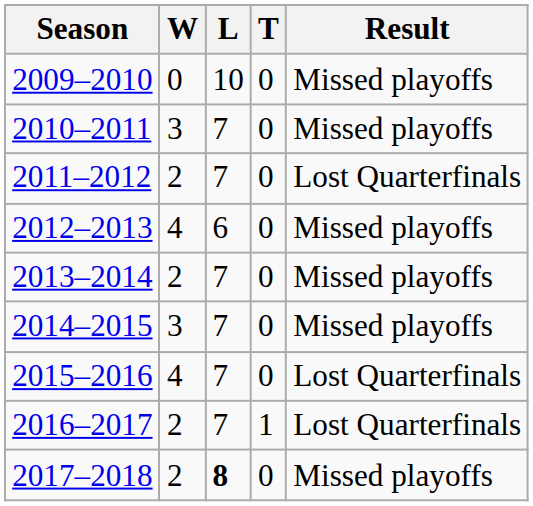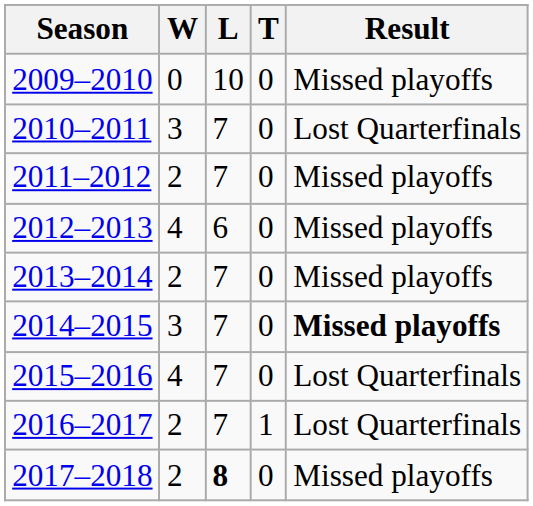 <table class="wikitable">
 <tr>
 <th>Season</th>
 <th>W</th>
 <th>L</th>
 <th>T</th>
 <th>Result</th>
 </tr>
 <tr>
 <td><a href='#'>2009–2010</a></td>
 <td>0</td>
 <td>10</td>
 <td>0</td>
 <td>Missed playoffs</td>
 </tr>
 <tr>
 <td><a href='#'>2010–2011</a></td>
 <td>3</td>
 <td>7</td>
 <td>0</td>
-<td>Missed playoffs</td>
+<td>Lost Quarterfinals</td>
 </tr>
 <tr>
 <td><a href='#'>2011–2012</a></td>
 <td>2</td>
 <td>7</td>
 <td>0</td>
-<td>Lost Quarterfinals</td>
+<td>Missed playoffs</td>
 </tr>
 <tr>
 <td><a href='#'>2012–2013</a></td>
 <td>4</td>
 <td>6</td>
 <td>0</td>
 <td>Missed playoffs</td>
 </tr>
 <tr>
 <td><a href='#'>2013–2014</a></td>
 <td>2</td>
 <td>7</td>
 <td>0</td>
 <td>Missed playoffs</td>
 </tr>
 <tr>
 <td><a href='#'>2014–2015</a></td>
 <td>3</td>
 <td>7</td>
 <td>0</td>
-<td>Missed playoffs</td>
+<td><strong>Missed playoffs</strong></td>
 </tr>
 <tr>
 <td><a href='#'>2015–2016</a></td>
 <td>4</td>
 <td>7</td>
 <td>0</td>
 <td>Lost Quarterfinals</td>
 </tr>
 <tr>
 <td><a href='#'>2016–2017</a></td>
 <td>2</td>
 <td>7</td>
 <td>1</td>
 <td>Lost Quarterfinals</td>
 </tr>
 <tr>
 <td><a href='#'>2017–2018</a></td>
 <td>2</td>
 <td><strong>8</strong></td>
 <td>0</td>
 <td>Missed playoffs</td>
 </tr>
 </table>
